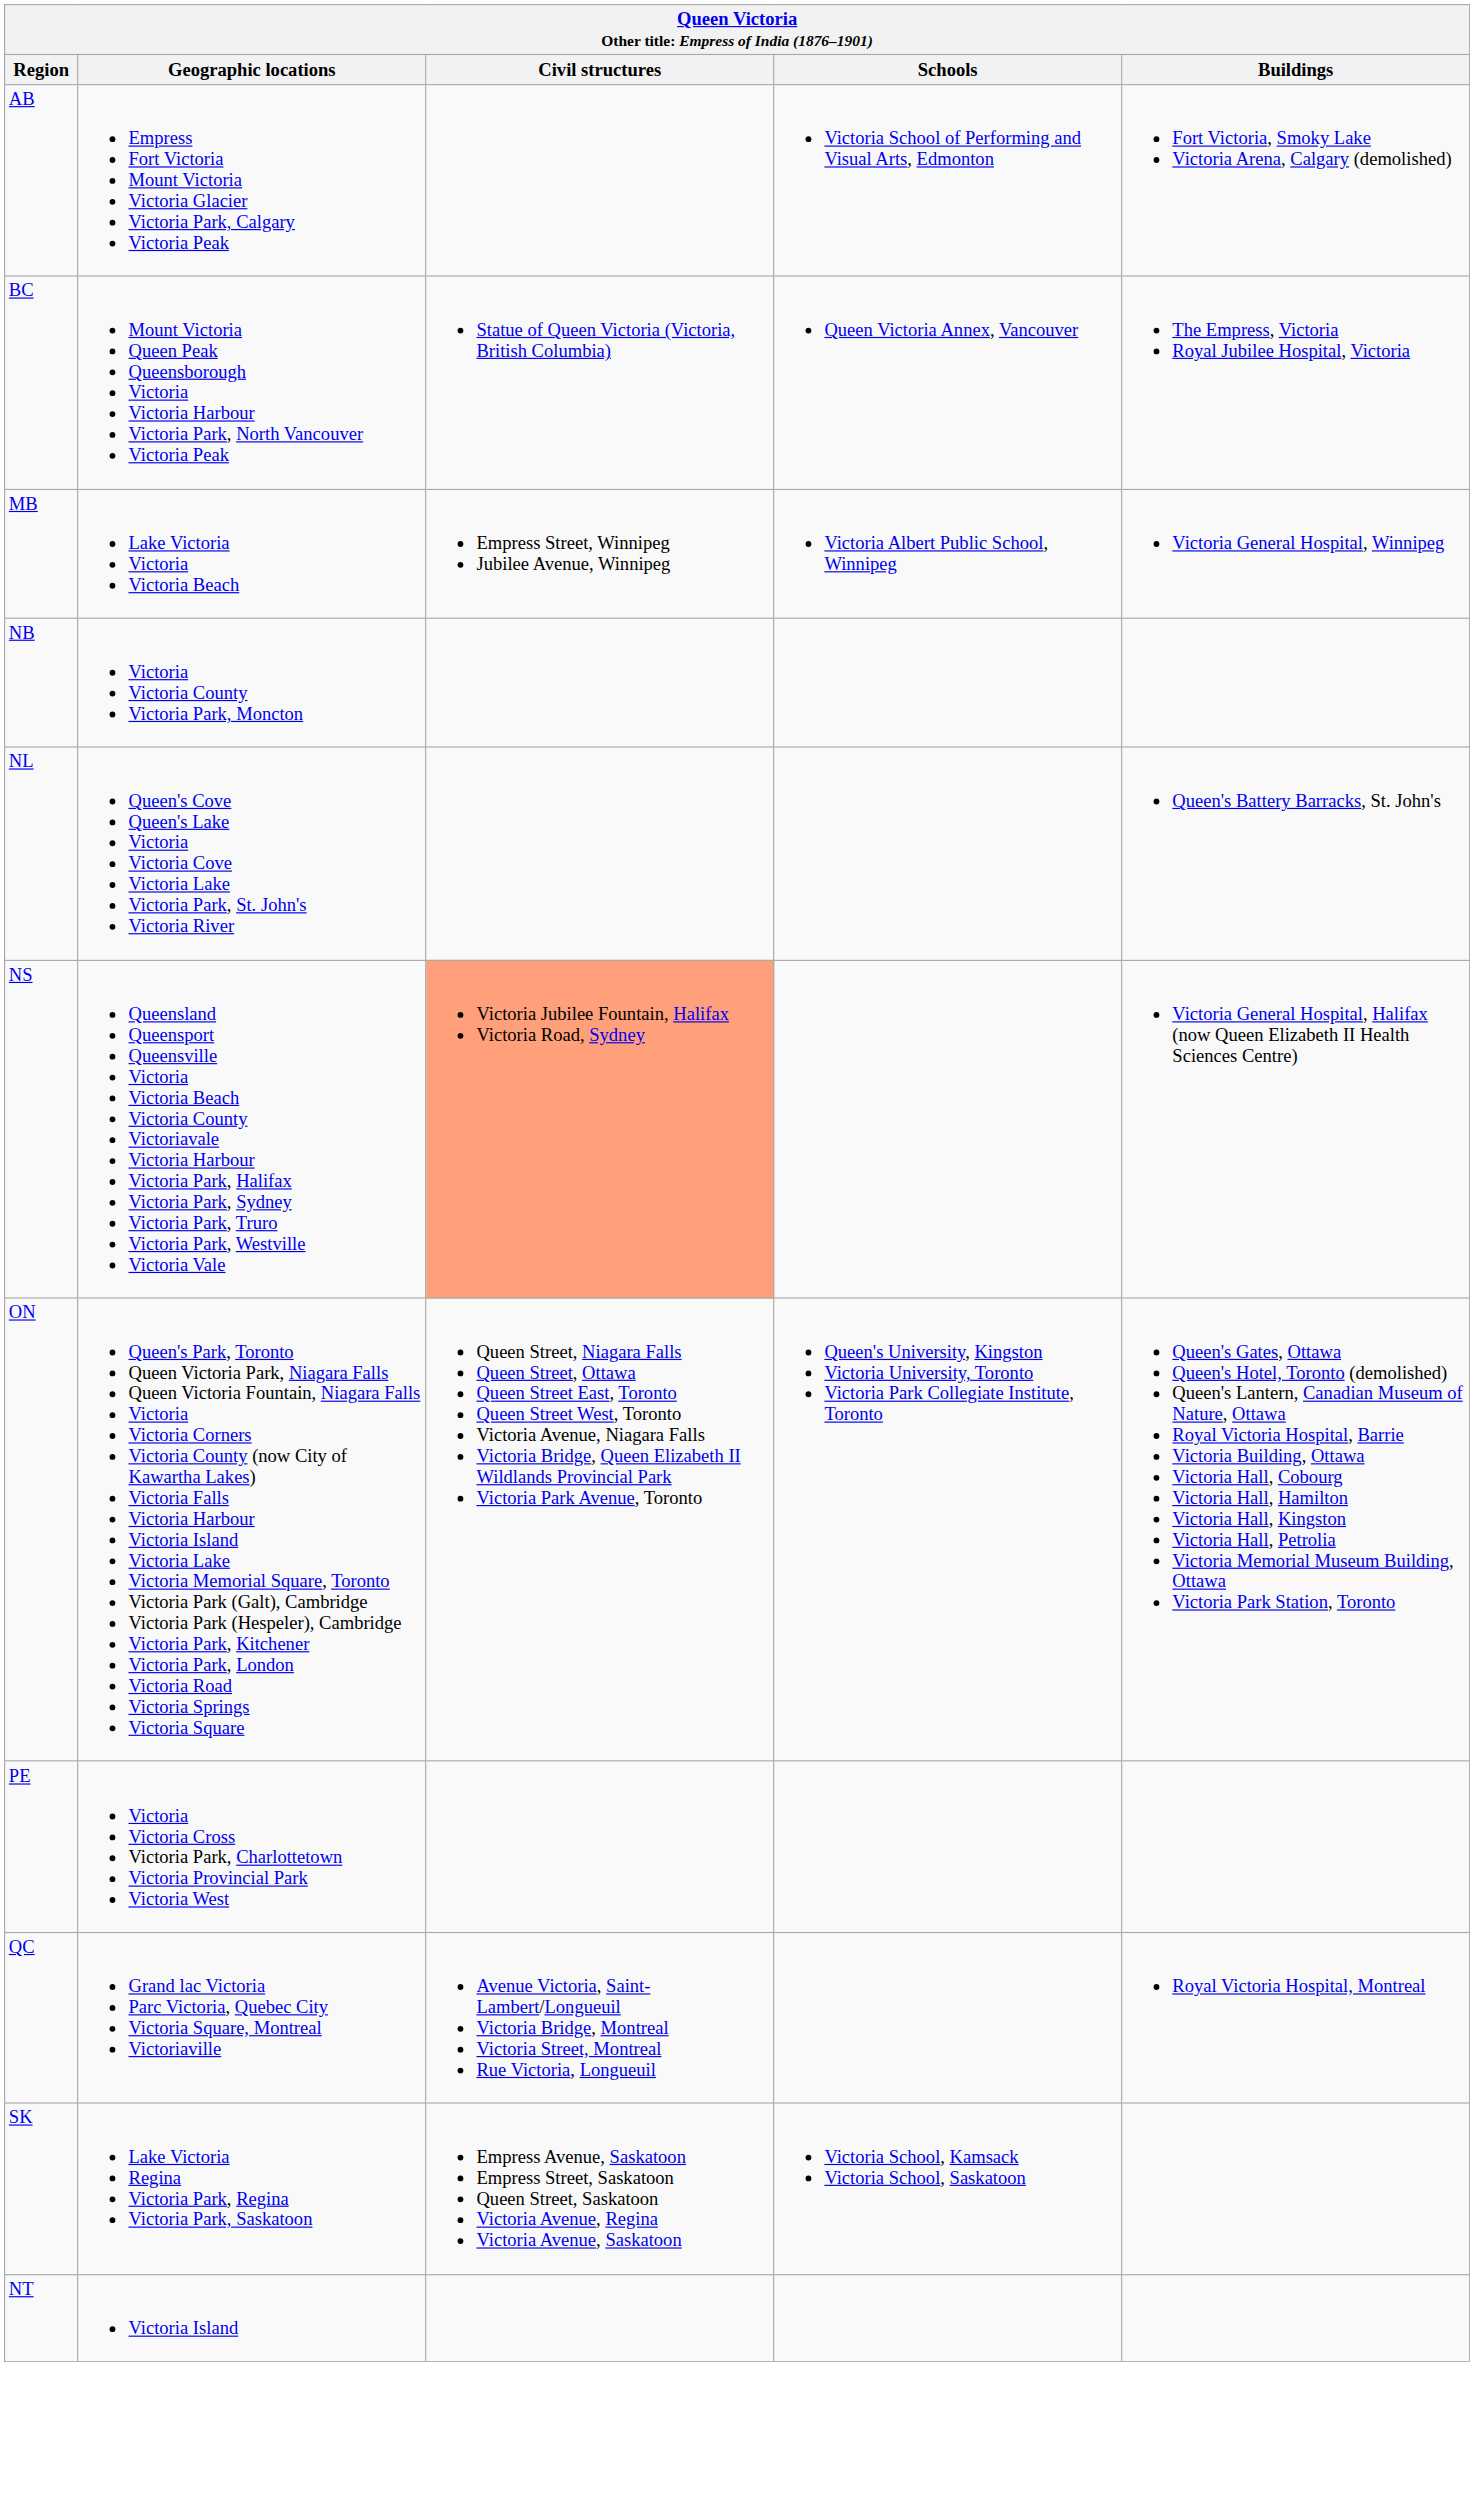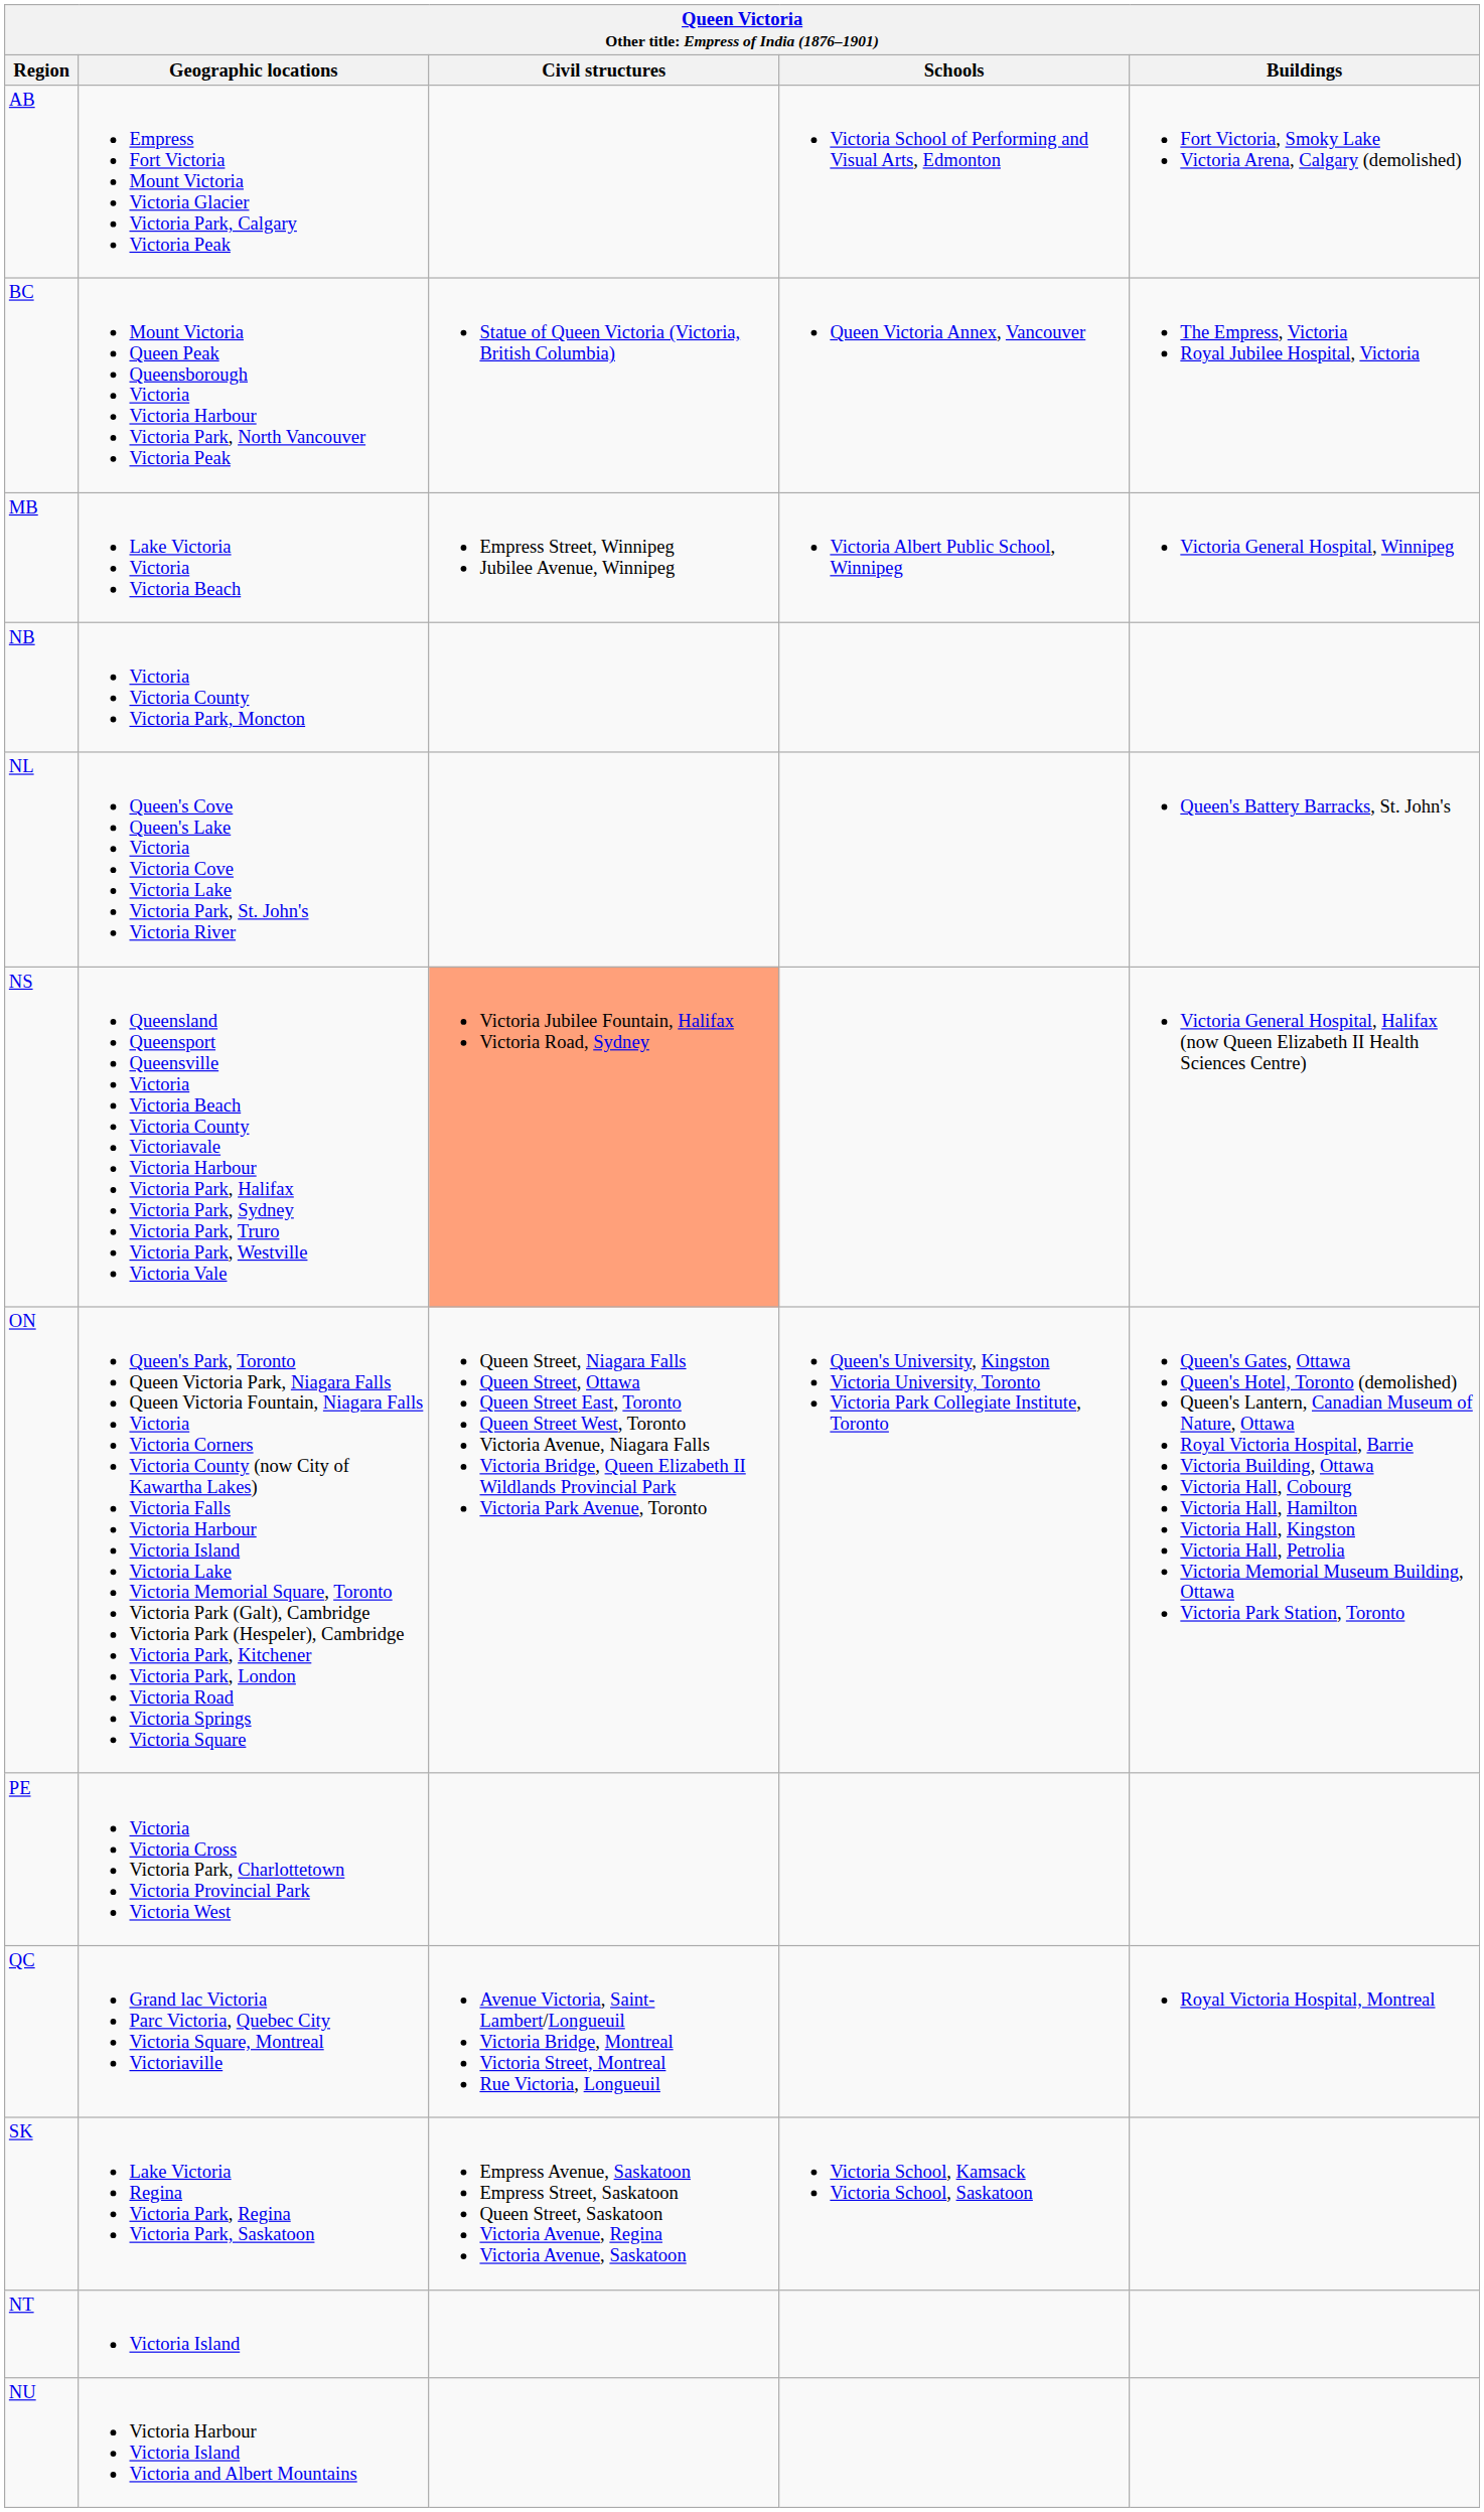 <table class="wikitable" width="100%">
 <tr>
 <th colspan="5"> <a href='#'>Queen Victoria</a><br><small>Other title: <em>Empress of India (1876–1901)</em></small></th>
 </tr>
 <tr>
 <th width="5%">Region</th>
 <th width="23.75%">Geographic locations</th>
 <th width="23.75%">Civil structures</th>
 <th width="23.75%">Schools</th>
 <th width="23.75%">Buildings</th>
 </tr>
 <tr>
 <td align=left valign=top> <a href='#'>AB</a></td>
 <td align=left valign=top><br><ul><li><a href='#'>Empress</a></li><li><a href='#'>Fort Victoria</a></li><li><a href='#'>Mount Victoria</a></li><li><a href='#'>Victoria Glacier</a></li><li><a href='#'>Victoria Park, Calgary</a></li><li><a href='#'>Victoria Peak</a></li></ul></td>
 <td></td>
 <td align=left valign=top><br><ul><li><a href='#'>Victoria School of Performing and Visual Arts</a>, <a href='#'>Edmonton</a></li></ul></td>
 <td align=left valign=top><br><ul><li><a href='#'>Fort Victoria</a>, <a href='#'>Smoky Lake</a></li><li><a href='#'>Victoria Arena</a>, <a href='#'>Calgary</a> (demolished)</li></ul></td>
 </tr>
 <tr>
 <td align=left valign=top> <a href='#'>BC</a></td>
 <td align=left valign=top><br><ul><li><a href='#'>Mount Victoria</a></li><li><a href='#'>Queen Peak</a></li><li><a href='#'>Queensborough</a></li><li><a href='#'>Victoria</a></li><li><a href='#'>Victoria Harbour</a></li><li><a href='#'>Victoria Park</a>, <a href='#'>North Vancouver</a></li><li><a href='#'>Victoria Peak</a></li></ul></td>
 <td align=left valign=top><br><ul><li><a href='#'>Statue of Queen Victoria (Victoria, British Columbia)</a></li></ul></td>
 <td align=left valign=top><br><ul><li><a href='#'>Queen Victoria Annex</a>, <a href='#'>Vancouver</a></li></ul></td>
 <td align=left valign=top><br><ul><li><a href='#'>The Empress</a>, <a href='#'>Victoria</a></li><li><a href='#'>Royal Jubilee Hospital</a>, <a href='#'>Victoria</a></li></ul></td>
 </tr>
 <tr>
 <td align=left valign=top> <a href='#'>MB</a></td>
 <td align=left valign=top><br><ul><li><a href='#'>Lake Victoria</a></li><li><a href='#'>Victoria</a></li><li><a href='#'>Victoria Beach</a></li></ul></td>
 <td align=left valign=top><br><ul><li>Empress Street, Winnipeg</li><li>Jubilee Avenue, Winnipeg</li></ul></td>
 <td align=left valign=top><br><ul><li><a href='#'>Victoria Albert Public School</a>, <a href='#'>Winnipeg</a></li></ul></td>
 <td align=left valign=top><br><ul><li><a href='#'>Victoria General Hospital</a>, <a href='#'>Winnipeg</a></li></ul></td>
 </tr>
 <tr>
 <td align=left valign=top> <a href='#'>NB</a></td>
 <td align=left valign=top><br><ul><li><a href='#'>Victoria</a></li><li><a href='#'>Victoria County</a></li><li><a href='#'>Victoria Park, Moncton</a></li></ul></td>
 <td></td>
 <td></td>
 <td></td>
 </tr>
 <tr>
 <td align=left valign=top> <a href='#'>NL</a></td>
 <td align=left valign=top><br><ul><li><a href='#'>Queen's Cove</a></li><li><a href='#'>Queen's Lake</a></li><li><a href='#'>Victoria</a></li><li><a href='#'>Victoria Cove</a></li><li><a href='#'>Victoria Lake</a></li><li><a href='#'>Victoria Park</a>, <a href='#'>St. John's</a></li><li><a href='#'>Victoria River</a></li></ul></td>
 <td></td>
 <td></td>
 <td align=left valign=top><br><ul><li><a href='#'>Queen's Battery Barracks</a>, St. John's</li></ul></td>
 </tr>
 <tr>
 <td align=left valign=top> <a href='#'>NS</a></td>
 <td align=left valign=top><br><ul><li><a href='#'>Queensland</a></li><li><a href='#'>Queensport</a></li><li><a href='#'>Queensville</a></li><li><a href='#'>Victoria</a></li><li><a href='#'>Victoria Beach</a></li><li><a href='#'>Victoria County</a></li><li><a href='#'>Victoriavale</a></li><li><a href='#'>Victoria Harbour</a></li><li><a href='#'>Victoria Park</a>, <a href='#'>Halifax</a></li><li><a href='#'>Victoria Park</a>, <a href='#'>Sydney</a></li><li><a href='#'>Victoria Park</a>, <a href='#'>Truro</a></li><li><a href='#'>Victoria Park</a>, <a href='#'>Westville</a></li><li><a href='#'>Victoria Vale</a></li></ul></td>
 <td align=left valign=top style="background: lightsalmon;"><br><ul><li>Victoria Jubilee Fountain, <a href='#'>Halifax</a></li><li>Victoria Road, <a href='#'>Sydney</a></li></ul></td>
 <td></td>
 <td align=left valign=top><br><ul><li><a href='#'>Victoria General Hospital</a>, <a href='#'>Halifax</a> (now Queen Elizabeth II Health Sciences Centre)</li></ul></td>
 </tr>
 <tr>
 <td align=left valign=top> <a href='#'>ON</a></td>
 <td align=left valign=top><br><ul><li><a href='#'>Queen's Park</a>, <a href='#'>Toronto</a></li><li>Queen Victoria Park, <a href='#'>Niagara Falls</a></li><li>Queen Victoria Fountain, <a href='#'>Niagara Falls</a></li><li><a href='#'>Victoria</a></li><li><a href='#'>Victoria Corners</a></li><li><a href='#'>Victoria County</a> (now City of <a href='#'>Kawartha Lakes</a>)</li><li><a href='#'>Victoria Falls</a></li><li><a href='#'>Victoria Harbour</a></li><li><a href='#'>Victoria Island</a></li><li><a href='#'>Victoria Lake</a></li><li><a href='#'>Victoria Memorial Square</a>, <a href='#'>Toronto</a></li><li>Victoria Park (Galt), Cambridge</li><li>Victoria Park (Hespeler), Cambridge</li><li><a href='#'>Victoria Park</a>, <a href='#'>Kitchener</a></li><li><a href='#'>Victoria Park</a>, <a href='#'>London</a></li><li><a href='#'>Victoria Road</a></li><li><a href='#'>Victoria Springs</a></li><li><a href='#'>Victoria Square</a></li></ul></td>
 <td align=left valign=top><br><ul><li>Queen Street, <a href='#'>Niagara Falls</a></li><li><a href='#'>Queen Street</a>, <a href='#'>Ottawa</a></li><li><a href='#'>Queen Street East</a>, <a href='#'>Toronto</a></li><li><a href='#'>Queen Street West</a>, Toronto</li><li>Victoria Avenue, Niagara Falls</li><li><a href='#'>Victoria Bridge</a>, <a href='#'>Queen Elizabeth II Wildlands Provincial Park</a></li><li><a href='#'>Victoria Park Avenue</a>, Toronto</li></ul></td>
 <td align=left valign=top><br><ul><li><a href='#'>Queen's University</a>, <a href='#'>Kingston</a></li><li><a href='#'>Victoria University, Toronto</a></li><li><a href='#'>Victoria Park Collegiate Institute</a>, <a href='#'>Toronto</a></li></ul></td>
 <td align=left valign=top><br><ul><li><a href='#'>Queen's Gates</a>, <a href='#'>Ottawa</a></li><li><a href='#'>Queen's Hotel, Toronto</a> (demolished)</li><li>Queen's Lantern, <a href='#'>Canadian Museum of Nature</a>, <a href='#'>Ottawa</a></li><li><a href='#'>Royal Victoria Hospital</a>, <a href='#'>Barrie</a></li><li><a href='#'>Victoria Building</a>, <a href='#'>Ottawa</a></li><li><a href='#'>Victoria Hall</a>, <a href='#'>Cobourg</a></li><li><a href='#'>Victoria Hall</a>, <a href='#'>Hamilton</a></li><li><a href='#'>Victoria Hall</a>, <a href='#'>Kingston</a></li><li><a href='#'>Victoria Hall</a>, <a href='#'>Petrolia</a></li><li><a href='#'>Victoria Memorial Museum Building</a>, <a href='#'>Ottawa</a></li><li><a href='#'>Victoria Park Station</a>, <a href='#'>Toronto</a></li></ul></td>
 </tr>
 <tr>
 <td align=left valign=top> <a href='#'>PE</a></td>
 <td align=left valign=top><br><ul><li><a href='#'>Victoria</a></li><li><a href='#'>Victoria Cross</a></li><li>Victoria Park, <a href='#'>Charlottetown</a></li><li><a href='#'>Victoria Provincial Park</a></li><li><a href='#'>Victoria West</a></li></ul></td>
 <td></td>
 <td></td>
 <td></td>
 </tr>
 <tr>
 <td align=left valign=top> <a href='#'>QC</a></td>
 <td align=left valign=top><br><ul><li><a href='#'>Grand lac Victoria</a></li><li><a href='#'>Parc Victoria</a>, <a href='#'>Quebec City</a></li><li><a href='#'>Victoria Square, Montreal</a></li><li><a href='#'>Victoriaville</a></li></ul></td>
 <td align=left valign=top><br><ul><li><a href='#'>Avenue Victoria</a>, <a href='#'>Saint-Lambert</a>/<a href='#'>Longueuil</a></li><li><a href='#'>Victoria Bridge</a>, <a href='#'>Montreal</a></li><li><a href='#'>Victoria Street, Montreal</a></li><li><a href='#'>Rue Victoria</a>, <a href='#'>Longueuil</a></li></ul></td>
 <td></td>
 <td align=left valign=top><br><ul><li><a href='#'>Royal Victoria Hospital, Montreal</a></li></ul></td>
 </tr>
 <tr>
 <td align=left valign=top> <a href='#'>SK</a></td>
 <td align=left valign=top><br><ul><li><a href='#'>Lake Victoria</a></li><li><a href='#'>Regina</a></li><li><a href='#'>Victoria Park</a>, <a href='#'>Regina</a></li><li><a href='#'>Victoria Park, Saskatoon</a></li></ul></td>
 <td align=left valign=top><br><ul><li>Empress Avenue, <a href='#'>Saskatoon</a></li><li>Empress Street, Saskatoon</li><li>Queen Street, Saskatoon</li><li><a href='#'>Victoria Avenue</a>, <a href='#'>Regina</a></li><li><a href='#'>Victoria Avenue</a>, <a href='#'>Saskatoon</a></li></ul></td>
 <td align=left valign=top><br><ul><li><a href='#'>Victoria School</a>, <a href='#'>Kamsack</a></li><li><a href='#'>Victoria School</a>, <a href='#'>Saskatoon</a></li></ul></td>
 <td></td>
 </tr>
 <tr>
 <td align=left valign=top> <a href='#'>NT</a></td>
 <td align=left valign=top><br><ul><li><a href='#'>Victoria Island</a></li></ul></td>
 <td></td>
 <td></td>
 <td></td>
 </tr>
+<tr>
+<td align=left valign=top> <a href='#'>NU</a></td>
+<td align=left valign=top><br><ul><li>Victoria Harbour</li><li><a href='#'>Victoria Island</a></li><li><a href='#'>Victoria and Albert Mountains</a></li></ul></td>
+<td></td>
+<td></td>
+<td></td>
+</tr>
 </table>
